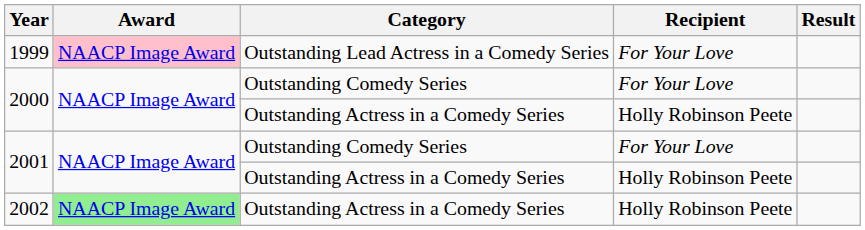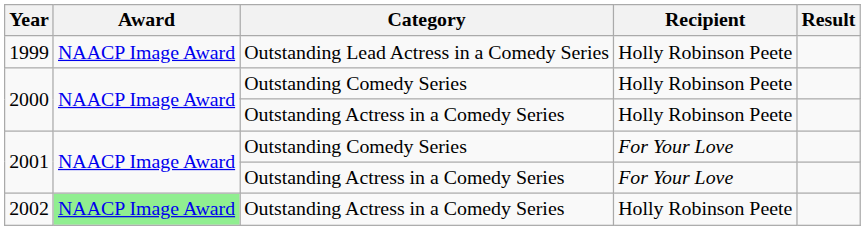 <table class="wikitable">
 <tr>
 <th>Year</th>
 <th>Award</th>
 <th>Category</th>
 <th>Recipient</th>
 <th>Result</th>
 </tr>
 <tr>
 <td>1999</td>
-<td rowspan=1 style="background: pink;"><a href='#'>NAACP Image Award</a></td>
+<td rowspan=1><a href='#'>NAACP Image Award</a></td>
 <td>Outstanding Lead Actress in a Comedy Series</td>
-<td><em>For Your Love</em></td>
+<td>Holly Robinson Peete</td>
 <td></td>
 </tr>
 <tr>
 <td rowspan=2>2000</td>
 <td rowspan=2><a href='#'>NAACP Image Award</a></td>
 <td>Outstanding Comedy Series</td>
-<td><em>For Your Love</em></td>
+<td>Holly Robinson Peete</td>
 <td></td>
 </tr>
 <tr>
 <td>Outstanding Actress in a Comedy Series</td>
 <td>Holly Robinson Peete</td>
 <td></td>
 </tr>
 <tr>
 <td rowspan=2>2001</td>
 <td rowspan=2><a href='#'>NAACP Image Award</a></td>
 <td>Outstanding Comedy Series</td>
 <td><em>For Your Love</em></td>
 <td></td>
 </tr>
 <tr>
 <td>Outstanding Actress in a Comedy Series</td>
-<td>Holly Robinson Peete</td>
+<td><em>For Your Love</em></td>
 <td></td>
 </tr>
 <tr>
 <td>2002</td>
 <td rowspan=1 style="background: lightgreen;"><a href='#'>NAACP Image Award</a></td>
 <td>Outstanding Actress in a Comedy Series</td>
 <td>Holly Robinson Peete</td>
 <td></td>
 </tr>
 </table>
